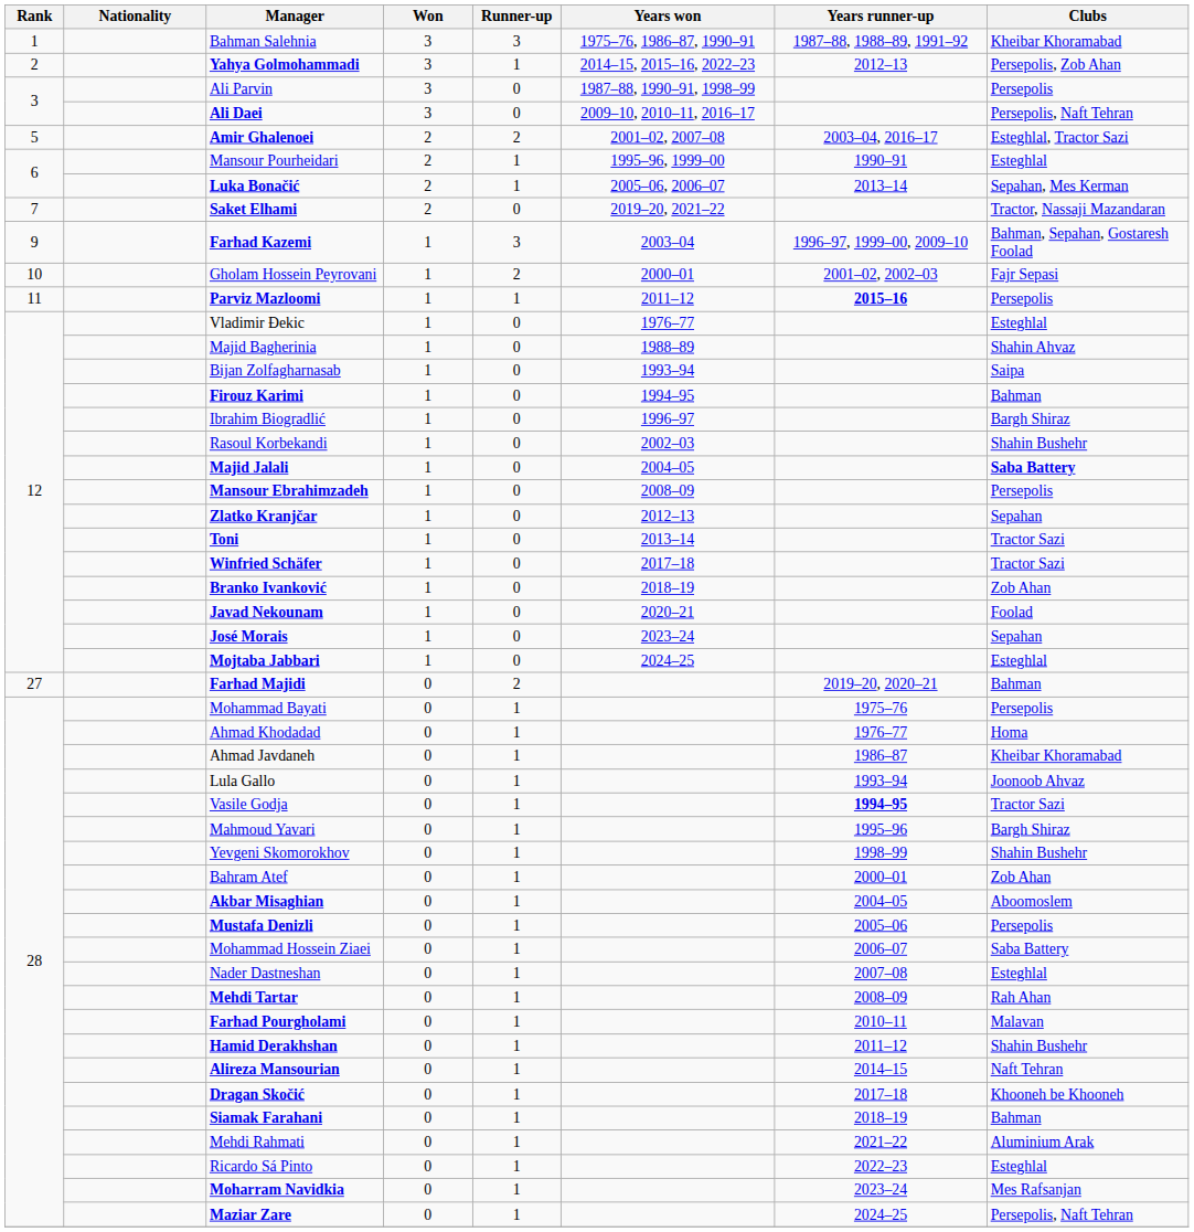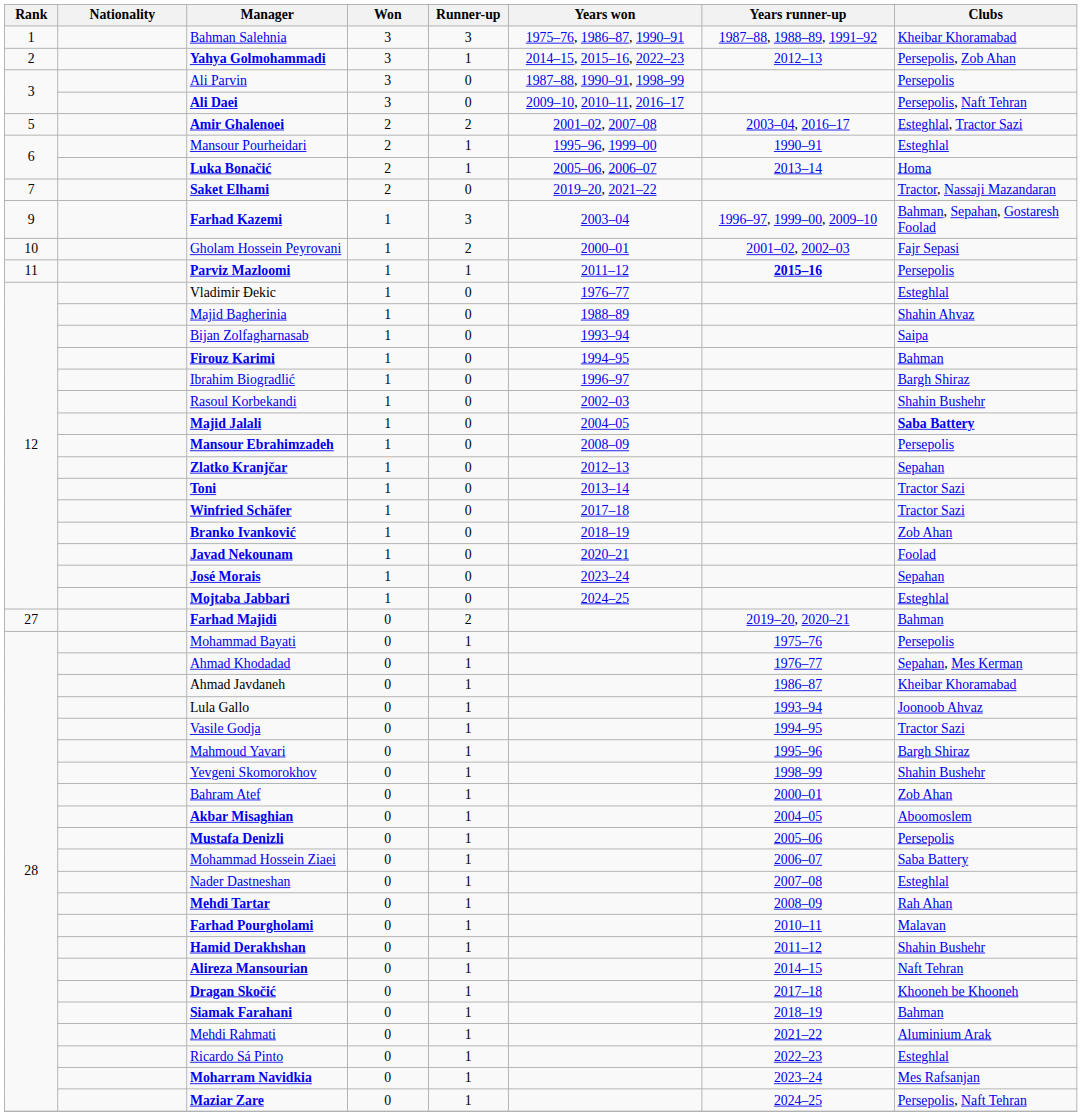 <table class="wikitable" style=text-align:center>
 <tr>
 <th width=5%>Rank</th>
 <th width=12%>Nationality</th>
 <th width=15%>Manager</th>
 <th width=7.5%>Won</th>
 <th width=7.5%>Runner-up</th>
 <th width=18%>Years won</th>
 <th width=18%>Years runner-up</th>
 <th width=45%>Clubs</th>
 </tr>
 <tr>
 <td rowspan=1>1</td>
 <td align=left></td>
 <td align=left><a href='#'>Bahman Salehnia</a></td>
 <td>3</td>
 <td>3</td>
 <td><a href='#'>1975–76</a>, <a href='#'>1986–87</a>, <a href='#'>1990–91</a></td>
 <td><a href='#'>1987–88</a>, <a href='#'>1988–89</a>, <a href='#'>1991–92</a></td>
 <td align=left><a href='#'>Kheibar Khoramabad</a></td>
 </tr>
 <tr>
 <td rowspan=1>2</td>
 <td align=left></td>
 <td align=left><strong><a href='#'>Yahya Golmohammadi</a></strong></td>
 <td>3</td>
 <td>1</td>
 <td><a href='#'>2014–15</a>, <a href='#'>2015–16</a>, <a href='#'>2022–23</a></td>
 <td><a href='#'>2012–13</a></td>
 <td align=left><a href='#'>Persepolis</a>, <a href='#'>Zob Ahan</a></td>
 </tr>
 <tr>
 <td rowspan=2>3</td>
 <td align=left></td>
 <td align=left><a href='#'>Ali Parvin</a></td>
 <td>3</td>
 <td>0</td>
 <td><a href='#'>1987–88</a>, <a href='#'>1990–91</a>, <a href='#'>1998–99</a></td>
 <td></td>
 <td align=left><a href='#'>Persepolis</a></td>
 </tr>
 <tr>
 <td align=left></td>
 <td align=left><strong><a href='#'>Ali Daei</a></strong></td>
 <td>3</td>
 <td>0</td>
 <td><a href='#'>2009–10</a>, <a href='#'>2010–11</a>, <a href='#'>2016–17</a></td>
 <td></td>
 <td align=left><a href='#'>Persepolis</a>, <a href='#'>Naft Tehran</a></td>
 </tr>
 <tr>
 <td rowspan=1>5</td>
 <td align=left></td>
 <td align=left><strong><a href='#'>Amir Ghalenoei</a></strong></td>
 <td>2</td>
 <td>2</td>
 <td><a href='#'>2001–02</a>, <a href='#'>2007–08</a></td>
 <td><a href='#'>2003–04</a>, <a href='#'>2016–17</a></td>
 <td align=left><a href='#'>Esteghlal</a>, <a href='#'>Tractor Sazi</a></td>
 </tr>
 <tr>
 <td rowspan=2>6</td>
 <td align=left></td>
 <td align=left><a href='#'>Mansour Pourheidari</a></td>
 <td>2</td>
 <td>1</td>
 <td><a href='#'>1995–96</a>, <a href='#'>1999–00</a></td>
 <td><a href='#'>1990–91</a></td>
 <td align=left><a href='#'>Esteghlal</a></td>
 </tr>
 <tr>
 <td align=left></td>
 <td align=left><strong><a href='#'>Luka Bonačić</a></strong></td>
 <td>2</td>
 <td>1</td>
 <td><a href='#'>2005–06</a>, <a href='#'>2006–07</a></td>
 <td><a href='#'>2013–14</a></td>
-<td align=left><a href='#'>Sepahan</a>, <a href='#'>Mes Kerman</a></td>
+<td align=left><a href='#'>Homa</a></td>
 </tr>
 <tr>
 <td rowspan=1>7</td>
 <td align=left></td>
 <td align=left><strong><a href='#'>Saket Elhami</a></strong></td>
 <td>2</td>
 <td>0</td>
 <td><a href='#'>2019–20</a>, <a href='#'>2021–22</a></td>
 <td></td>
 <td align=left><a href='#'>Tractor</a>, <a href='#'>Nassaji Mazandaran</a></td>
 </tr>
 <tr>
 <td rowspan=1>9</td>
 <td align=left></td>
 <td align=left><strong><a href='#'>Farhad Kazemi</a></strong></td>
 <td>1</td>
 <td>3</td>
 <td><a href='#'>2003–04</a></td>
 <td><a href='#'>1996–97</a>, <a href='#'>1999–00</a>, <a href='#'>2009–10</a></td>
 <td align=left><a href='#'>Bahman</a>, <a href='#'>Sepahan</a>, <a href='#'>Gostaresh Foolad</a></td>
 </tr>
 <tr>
 <td rowspan=1>10</td>
 <td align=left></td>
 <td align=left><a href='#'>Gholam Hossein Peyrovani</a></td>
 <td>1</td>
 <td>2</td>
 <td><a href='#'>2000–01</a></td>
 <td><a href='#'>2001–02</a>, <a href='#'>2002–03</a></td>
 <td align=left><a href='#'>Fajr Sepasi</a></td>
 </tr>
 <tr>
 <td>11</td>
 <td align=left></td>
 <td align=left><strong><a href='#'>Parviz Mazloomi</a></strong></td>
 <td>1</td>
 <td>1</td>
 <td><a href='#'>2011–12</a></td>
 <td><strong><a href='#'>2015–16</a></strong></td>
 <td align=left><a href='#'>Persepolis</a></td>
 </tr>
 <tr>
 <td rowspan=15>12</td>
 <td align=left></td>
 <td align=left>Vladimir Đekic</td>
 <td>1</td>
 <td>0</td>
 <td><a href='#'>1976–77</a></td>
 <td></td>
 <td align=left><a href='#'>Esteghlal</a></td>
 </tr>
 <tr>
 <td align=left></td>
 <td align=left><a href='#'>Majid Bagherinia</a></td>
 <td>1</td>
 <td>0</td>
 <td><a href='#'>1988–89</a></td>
 <td></td>
 <td align=left><a href='#'>Shahin Ahvaz</a></td>
 </tr>
 <tr>
 <td align=left></td>
 <td align=left><a href='#'>Bijan Zolfagharnasab</a></td>
 <td>1</td>
 <td>0</td>
 <td><a href='#'>1993–94</a></td>
 <td></td>
 <td align=left><a href='#'>Saipa</a></td>
 </tr>
 <tr>
 <td align=left></td>
 <td align=left><strong><a href='#'>Firouz Karimi</a></strong></td>
 <td>1</td>
 <td>0</td>
 <td><a href='#'>1994–95</a></td>
 <td></td>
 <td align=left><a href='#'>Bahman</a></td>
 </tr>
 <tr>
 <td align=left></td>
 <td align=left><a href='#'>Ibrahim Biogradlić</a></td>
 <td>1</td>
 <td>0</td>
 <td><a href='#'>1996–97</a></td>
 <td></td>
 <td align=left><a href='#'>Bargh Shiraz</a></td>
 </tr>
 <tr>
 <td align=left></td>
 <td align=left><a href='#'>Rasoul Korbekandi</a></td>
 <td>1</td>
 <td>0</td>
 <td><a href='#'>2002–03</a></td>
 <td></td>
 <td align=left><a href='#'>Shahin Bushehr</a></td>
 </tr>
 <tr>
 <td align=left></td>
 <td align=left><strong><a href='#'>Majid Jalali</a></strong></td>
 <td>1</td>
 <td>0</td>
 <td><a href='#'>2004–05</a></td>
 <td></td>
 <td align=left><strong><a href='#'>Saba Battery</a></strong></td>
 </tr>
 <tr>
 <td align=left></td>
 <td align=left><strong><a href='#'>Mansour Ebrahimzadeh</a></strong></td>
 <td>1</td>
 <td>0</td>
 <td><a href='#'>2008–09</a></td>
 <td></td>
 <td align=left><a href='#'>Persepolis</a></td>
 </tr>
 <tr>
 <td align=left></td>
 <td align=left><strong><a href='#'>Zlatko Kranjčar</a></strong></td>
 <td>1</td>
 <td>0</td>
 <td><a href='#'>2012–13</a></td>
 <td></td>
 <td align=left><a href='#'>Sepahan</a></td>
 </tr>
 <tr>
 <td align=left></td>
 <td align=left><strong><a href='#'>Toni</a></strong></td>
 <td>1</td>
 <td>0</td>
 <td><a href='#'>2013–14</a></td>
 <td></td>
 <td align=left><a href='#'>Tractor Sazi</a></td>
 </tr>
 <tr>
 <td align=left></td>
 <td align=left><strong><a href='#'>Winfried Schäfer</a></strong></td>
 <td>1</td>
 <td>0</td>
 <td><a href='#'>2017–18</a></td>
 <td></td>
 <td align=left><a href='#'>Tractor Sazi</a></td>
 </tr>
 <tr>
 <td align=left></td>
 <td align=left><strong><a href='#'>Branko Ivanković</a></strong></td>
 <td>1</td>
 <td>0</td>
 <td><a href='#'>2018–19</a></td>
 <td></td>
 <td align=left><a href='#'>Zob Ahan</a></td>
 </tr>
 <tr>
 <td align=left></td>
 <td align=left><strong><a href='#'>Javad Nekounam</a></strong></td>
 <td>1</td>
 <td>0</td>
 <td><a href='#'>2020–21</a></td>
 <td></td>
 <td align=left><a href='#'>Foolad</a></td>
 </tr>
 <tr>
 <td align=left></td>
 <td align=left><strong><a href='#'>José Morais</a></strong></td>
 <td>1</td>
 <td>0</td>
 <td><a href='#'>2023–24</a></td>
 <td></td>
 <td align=left><a href='#'>Sepahan</a></td>
 </tr>
 <tr>
 <td align=left></td>
 <td align=left><strong><a href='#'>Mojtaba Jabbari</a></strong></td>
 <td>1</td>
 <td>0</td>
 <td><a href='#'>2024–25</a></td>
 <td></td>
 <td align=left><a href='#'>Esteghlal</a></td>
 </tr>
 <tr>
 <td rowspan=1>27</td>
 <td align=left></td>
 <td align=left><strong><a href='#'>Farhad Majidi</a></strong></td>
 <td>0</td>
 <td>2</td>
 <td></td>
 <td><a href='#'>2019–20</a>, <a href='#'>2020–21</a></td>
 <td align=left><a href='#'>Bahman</a></td>
 </tr>
 <tr>
 <td rowspan=22>28</td>
 <td align=left></td>
 <td align=left><a href='#'>Mohammad Bayati</a></td>
 <td>0</td>
 <td>1</td>
 <td></td>
 <td><a href='#'>1975–76</a></td>
 <td align=left><a href='#'>Persepolis</a></td>
 </tr>
 <tr>
 <td align=left></td>
 <td align=left><a href='#'>Ahmad Khodadad</a></td>
 <td>0</td>
 <td>1</td>
 <td></td>
 <td><a href='#'>1976–77</a></td>
-<td align=left><a href='#'>Homa</a></td>
+<td align=left><a href='#'>Sepahan</a>, <a href='#'>Mes Kerman</a></td>
 </tr>
 <tr>
 <td align=left></td>
 <td align=left>Ahmad Javdaneh</td>
 <td>0</td>
 <td>1</td>
 <td></td>
 <td><a href='#'>1986–87</a></td>
 <td align=left><a href='#'>Kheibar Khoramabad</a></td>
 </tr>
 <tr>
 <td align=left></td>
 <td align=left>Lula Gallo</td>
 <td>0</td>
 <td>1</td>
 <td></td>
 <td><a href='#'>1993–94</a></td>
 <td align=left><a href='#'>Joonoob Ahvaz</a></td>
 </tr>
 <tr>
 <td align=left></td>
 <td align=left><a href='#'>Vasile Godja</a></td>
 <td>0</td>
 <td>1</td>
 <td></td>
-<td><strong><a href='#'>1994–95</a></strong></td>
+<td><a href='#'>1994–95</a></td>
 <td align=left><a href='#'>Tractor Sazi</a></td>
 </tr>
 <tr>
 <td align=left></td>
 <td align=left><a href='#'>Mahmoud Yavari</a></td>
 <td>0</td>
 <td>1</td>
 <td></td>
 <td><a href='#'>1995–96</a></td>
 <td align=left><a href='#'>Bargh Shiraz</a></td>
 </tr>
 <tr>
 <td align=left></td>
 <td align=left><a href='#'>Yevgeni Skomorokhov</a></td>
 <td>0</td>
 <td>1</td>
 <td></td>
 <td><a href='#'>1998–99</a></td>
 <td align=left><a href='#'>Shahin Bushehr</a></td>
 </tr>
 <tr>
 <td align=left></td>
 <td align=left><a href='#'>Bahram Atef</a></td>
 <td>0</td>
 <td>1</td>
 <td></td>
 <td><a href='#'>2000–01</a></td>
 <td align=left><a href='#'>Zob Ahan</a></td>
 </tr>
 <tr>
 <td align=left></td>
 <td align=left><strong><a href='#'>Akbar Misaghian</a></strong></td>
 <td>0</td>
 <td>1</td>
 <td></td>
 <td><a href='#'>2004–05</a></td>
 <td align=left><a href='#'>Aboomoslem</a></td>
 </tr>
 <tr>
 <td align=left></td>
 <td align=left><strong><a href='#'>Mustafa Denizli</a></strong></td>
 <td>0</td>
 <td>1</td>
 <td></td>
 <td><a href='#'>2005–06</a></td>
 <td align=left><a href='#'>Persepolis</a></td>
 </tr>
 <tr>
 <td align=left></td>
 <td align=left><a href='#'>Mohammad Hossein Ziaei</a></td>
 <td>0</td>
 <td>1</td>
 <td></td>
 <td><a href='#'>2006–07</a></td>
 <td align=left><a href='#'>Saba Battery</a></td>
 </tr>
 <tr>
 <td align=left></td>
 <td align=left><a href='#'>Nader Dastneshan</a></td>
 <td>0</td>
 <td>1</td>
 <td></td>
 <td><a href='#'>2007–08</a></td>
 <td align=left><a href='#'>Esteghlal</a></td>
 </tr>
 <tr>
 <td align=left></td>
 <td align=left><strong><a href='#'>Mehdi Tartar</a></strong></td>
 <td>0</td>
 <td>1</td>
 <td></td>
 <td><a href='#'>2008–09</a></td>
 <td align=left><a href='#'>Rah Ahan</a></td>
 </tr>
 <tr>
 <td align=left></td>
 <td align=left><strong><a href='#'>Farhad Pourgholami</a></strong></td>
 <td>0</td>
 <td>1</td>
 <td></td>
 <td><a href='#'>2010–11</a></td>
 <td align=left><a href='#'>Malavan</a></td>
 </tr>
 <tr>
 <td align=left></td>
 <td align=left><strong><a href='#'>Hamid Derakhshan</a></strong></td>
 <td>0</td>
 <td>1</td>
 <td></td>
 <td><a href='#'>2011–12</a></td>
 <td align=left><a href='#'>Shahin Bushehr</a></td>
 </tr>
 <tr>
 <td align=left></td>
 <td align=left><strong><a href='#'>Alireza Mansourian</a></strong></td>
 <td>0</td>
 <td>1</td>
 <td></td>
 <td><a href='#'>2014–15</a></td>
 <td align=left><a href='#'>Naft Tehran</a></td>
 </tr>
 <tr>
 <td align=left></td>
 <td align=left><strong><a href='#'>Dragan Skočić</a></strong></td>
 <td>0</td>
 <td>1</td>
 <td></td>
 <td><a href='#'>2017–18</a></td>
 <td align=left><a href='#'>Khooneh be Khooneh</a></td>
 </tr>
 <tr>
 <td align=left></td>
 <td align=left><strong><a href='#'>Siamak Farahani</a></strong></td>
 <td>0</td>
 <td>1</td>
 <td></td>
 <td><a href='#'>2018–19</a></td>
 <td align=left><a href='#'>Bahman</a></td>
 </tr>
 <tr>
 <td align=left></td>
 <td align=left><a href='#'>Mehdi Rahmati</a></td>
 <td>0</td>
 <td>1</td>
 <td></td>
 <td><a href='#'>2021–22</a></td>
 <td align=left><a href='#'>Aluminium Arak</a></td>
 </tr>
 <tr>
 <td align=left></td>
 <td align=left><a href='#'>Ricardo Sá Pinto</a></td>
 <td>0</td>
 <td>1</td>
 <td></td>
 <td><a href='#'>2022–23</a></td>
 <td align=left><a href='#'>Esteghlal</a></td>
 </tr>
 <tr>
 <td align=left></td>
 <td align=left><strong><a href='#'>Moharram Navidkia</a></strong></td>
 <td>0</td>
 <td>1</td>
 <td></td>
 <td><a href='#'>2023–24</a></td>
 <td align=left><a href='#'>Mes Rafsanjan</a></td>
 </tr>
 <tr>
 <td align=left></td>
 <td align=left><strong><a href='#'>Maziar Zare</a></strong></td>
 <td>0</td>
 <td>1</td>
 <td></td>
 <td><a href='#'>2024–25</a></td>
 <td align=left><a href='#'>Persepolis</a>, <a href='#'>Naft Tehran</a></td>
 </tr>
 <tr>
 </tr>
 </table>
